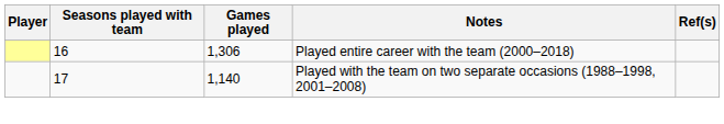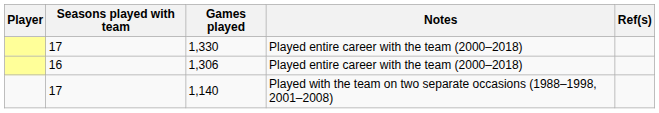 <table class="wikitable sortable plainrowheaders">
 <tr>
 <th scope="col">Player</th>
 <th scope="col">Seasons played with team</th>
 <th scope="col">Games played</th>
 <th scope="col">Notes</th>
 <th scope="col" class="unsortable">Ref(s)</th>
+</tr>
+<tr>
+<td style="background:#FFFF99"></td>
+<td>17</td>
+<td>1,330</td>
+<td>Played entire career with the team (2000–2018)</td>
+<td></td>
 </tr>
 <tr>
 <td style="background:#FFFF99"></td>
 <td>16</td>
 <td>1,306</td>
 <td>Played entire career with the team (2000–2018)</td>
 <td></td>
 </tr>
 <tr>
 <td></td>
 <td>17</td>
 <td>1,140</td>
 <td>Played with the team on two separate occasions (1988–1998, 2001–2008)</td>
 <td></td>
 </tr>
 </table>
